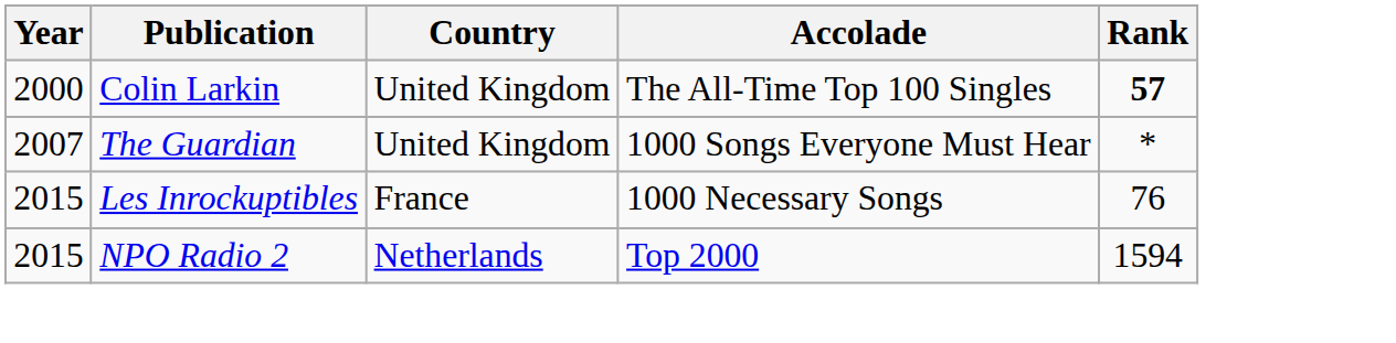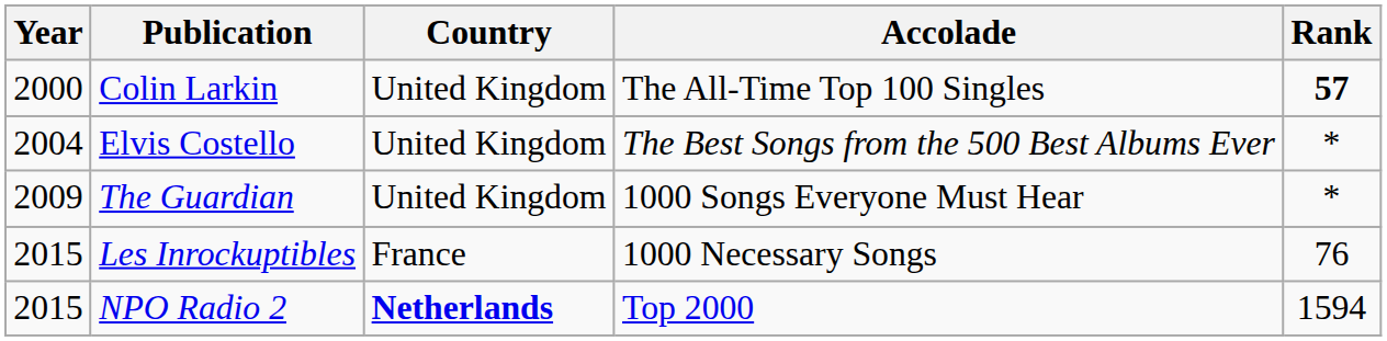 <table class="wikitable">
 <tr>
 <th>Year</th>
 <th>Publication</th>
 <th>Country</th>
 <th>Accolade</th>
 <th>Rank</th>
 </tr>
 <tr>
 <td>2000</td>
 <td><a href='#'>Colin Larkin</a></td>
 <td>United Kingdom</td>
 <td>The All-Time Top 100 Singles</td>
 <td style="text-align:center;"><strong>57</strong></td>
 </tr>
 <tr>
-<td>2007</td>
+<td>2004</td>
+<td><a href='#'>Elvis Costello</a></td>
+<td>United Kingdom</td>
+<td><em>The Best Songs from the 500 Best Albums Ever</em></td>
+<td style="text-align:center;">*</td>
+</tr>
+<tr>
+<td>2009</td>
 <td><em><a href='#'>The Guardian</a></em></td>
 <td>United Kingdom</td>
 <td>1000 Songs Everyone Must Hear</td>
 <td style="text-align:center;">*</td>
 </tr>
 <tr>
 <td>2015</td>
 <td><em><a href='#'>Les Inrockuptibles</a></em></td>
 <td>France</td>
 <td>1000 Necessary Songs</td>
 <td style="text-align:center;">76</td>
 </tr>
 <tr>
 <td>2015</td>
 <td><em><a href='#'>NPO Radio 2</a></em></td>
-<td><a href='#'>Netherlands</a></td>
+<td><strong><a href='#'>Netherlands</a></strong></td>
 <td><a href='#'>Top 2000</a></td>
 <td style="text-align:center;">1594</td>
 </tr>
 </table>
